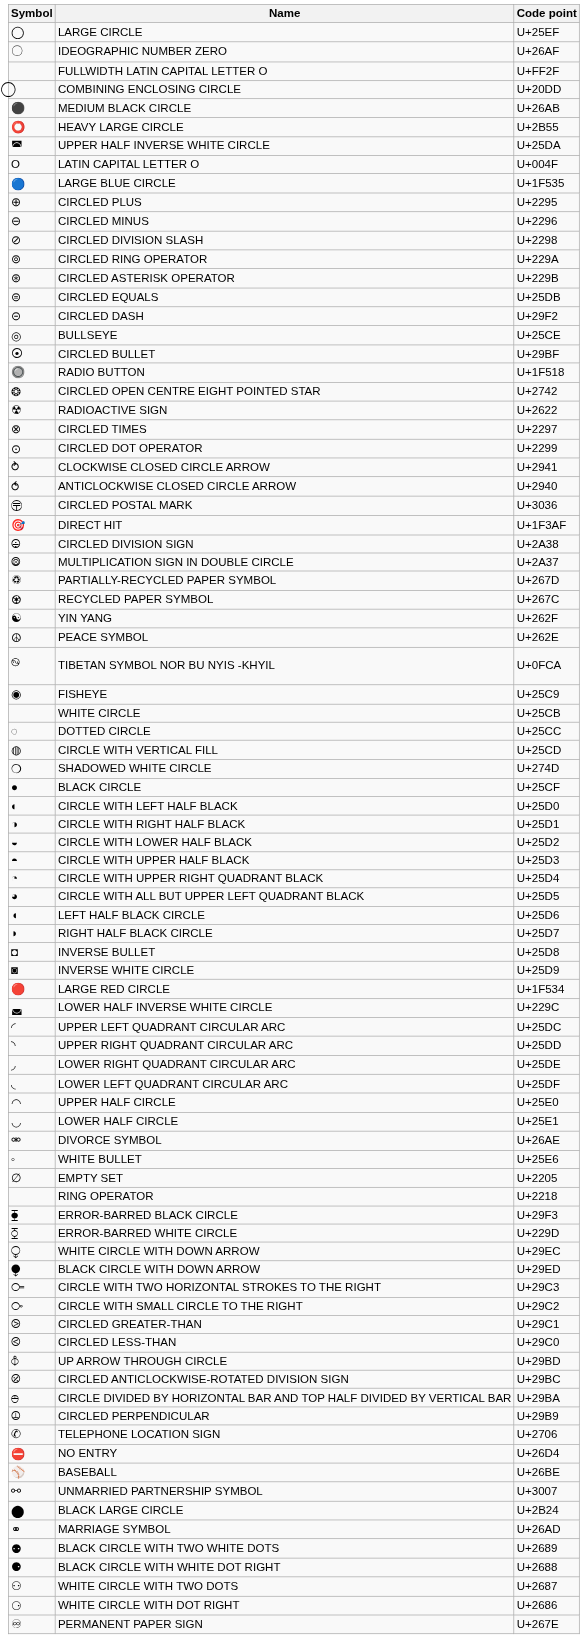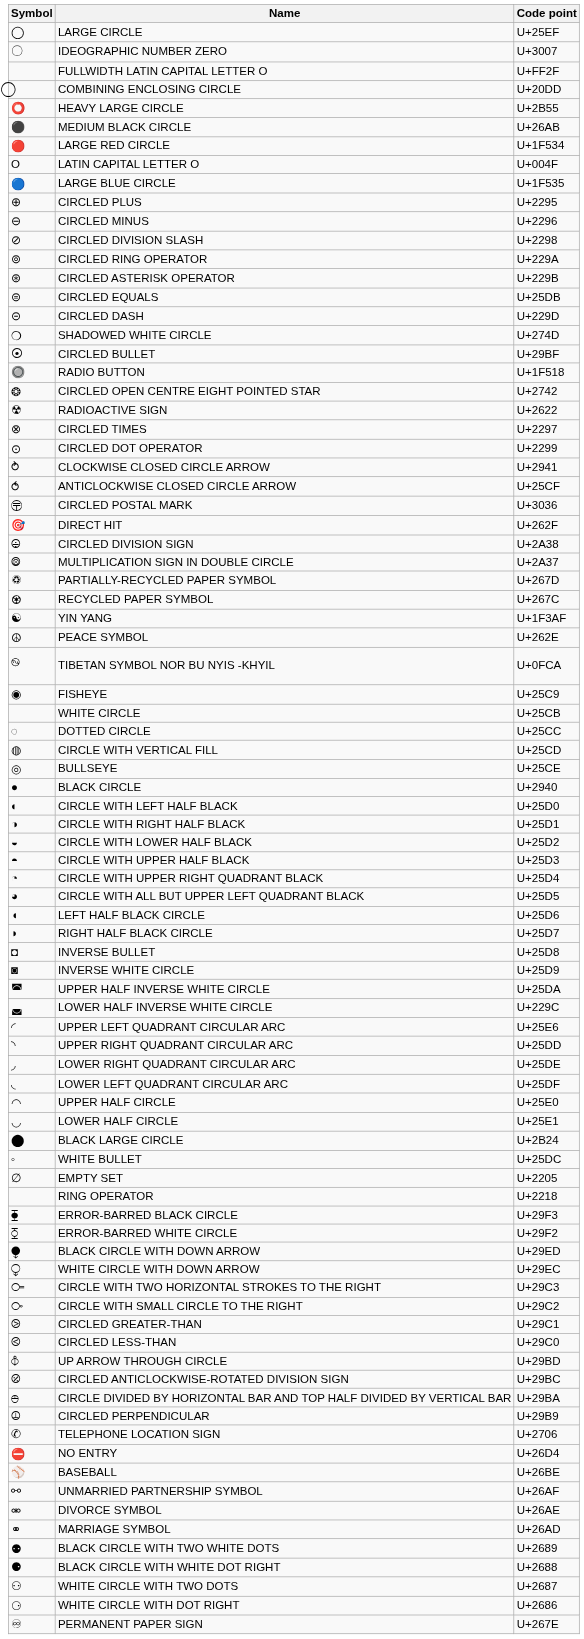 <table class="wikitable">
 <tr>
 <th>Symbol</th>
 <th>Name</th>
 <th>Code point</th>
 </tr>
 <tr>
 <td>◯</td>
 <td>LARGE CIRCLE</td>
 <td>U+25EF</td>
 </tr>
 <tr>
 <td>〇</td>
 <td>IDEOGRAPHIC NUMBER ZERO</td>
-<td>U+26AF</td>
+<td>U+3007</td>
 </tr>
 <tr>
 <td></td>
 <td>FULLWIDTH LATIN CAPITAL LETTER O</td>
 <td>U+FF2F</td>
 </tr>
 <tr>
 <td>⃝</td>
 <td>COMBINING ENCLOSING CIRCLE</td>
 <td>U+20DD</td>
 </tr>
 <tr>
+<td>⭕</td>
+<td>HEAVY LARGE CIRCLE</td>
+<td>U+2B55</td>
+</tr>
+<tr>
 <td>⚫</td>
 <td>MEDIUM BLACK CIRCLE</td>
 <td>U+26AB</td>
 </tr>
 <tr>
-<td>⭕</td>
-<td>HEAVY LARGE CIRCLE</td>
-<td>U+2B55</td>
-</tr>
-<tr>
-<td>◚</td>
-<td>UPPER HALF INVERSE WHITE CIRCLE</td>
-<td>U+25DA</td>
+<td>🔴</td>
+<td>LARGE RED CIRCLE</td>
+<td>U+1F534</td>
 </tr>
 <tr>
 <td>O</td>
 <td>LATIN CAPITAL LETTER O</td>
 <td>U+004F</td>
 </tr>
 <tr>
 <td>🔵</td>
 <td>LARGE BLUE CIRCLE</td>
 <td>U+1F535</td>
 </tr>
 <tr>
 <td>⊕</td>
 <td>CIRCLED PLUS</td>
 <td>U+2295</td>
 </tr>
 <tr>
 <td>⊖</td>
 <td>CIRCLED MINUS</td>
 <td>U+2296</td>
 </tr>
 <tr>
 <td>⊘</td>
 <td>CIRCLED DIVISION SLASH</td>
 <td>U+2298</td>
 </tr>
 <tr>
 <td>⊚</td>
 <td>CIRCLED RING OPERATOR</td>
 <td>U+229A</td>
 </tr>
 <tr>
 <td>⊛</td>
 <td>CIRCLED ASTERISK OPERATOR</td>
 <td>U+229B</td>
 </tr>
 <tr>
 <td>⊜</td>
 <td>CIRCLED EQUALS</td>
 <td>U+25DB</td>
 </tr>
 <tr>
 <td>⊝</td>
 <td>CIRCLED DASH</td>
-<td>U+29F2</td>
+<td>U+229D</td>
 </tr>
 <tr>
-<td>◎</td>
-<td>BULLSEYE</td>
-<td>U+25CE</td>
+<td>❍</td>
+<td>SHADOWED WHITE CIRCLE</td>
+<td>U+274D</td>
 </tr>
 <tr>
 <td>⦿</td>
 <td>CIRCLED BULLET</td>
 <td>U+29BF</td>
 </tr>
 <tr>
 <td>🔘</td>
 <td>RADIO BUTTON</td>
 <td>U+1F518</td>
 </tr>
 <tr>
 <td>❂</td>
 <td>CIRCLED OPEN CENTRE EIGHT POINTED STAR</td>
 <td>U+2742</td>
 </tr>
 <tr>
 <td>☢</td>
 <td>RADIOACTIVE SIGN</td>
 <td>U+2622</td>
 </tr>
 <tr>
 <td>⊗</td>
 <td>CIRCLED TIMES</td>
 <td>U+2297</td>
 </tr>
 <tr>
 <td>⊙</td>
 <td>CIRCLED DOT OPERATOR</td>
 <td>U+2299</td>
 </tr>
 <tr>
 <td>⥁</td>
 <td>CLOCKWISE CLOSED CIRCLE ARROW</td>
 <td>U+2941</td>
 </tr>
 <tr>
 <td>⥀</td>
 <td>ANTICLOCKWISE CLOSED CIRCLE ARROW</td>
-<td>U+2940</td>
+<td>U+25CF</td>
 </tr>
 <tr>
 <td>〶</td>
 <td>CIRCLED POSTAL MARK</td>
 <td>U+3036</td>
 </tr>
 <tr>
 <td>🎯</td>
 <td>DIRECT HIT</td>
-<td>U+1F3AF</td>
+<td>U+262F</td>
 </tr>
 <tr>
 <td>⨸</td>
 <td>CIRCLED DIVISION SIGN</td>
 <td>U+2A38</td>
 </tr>
 <tr>
 <td>⨷</td>
 <td>MULTIPLICATION SIGN IN DOUBLE CIRCLE</td>
 <td>U+2A37</td>
 </tr>
 <tr>
 <td>♽</td>
 <td>PARTIALLY-RECYCLED PAPER SYMBOL</td>
 <td>U+267D</td>
 </tr>
 <tr>
 <td>♼</td>
 <td>RECYCLED PAPER SYMBOL</td>
 <td>U+267C</td>
 </tr>
 <tr>
 <td>☯</td>
 <td>YIN YANG</td>
-<td>U+262F</td>
+<td>U+1F3AF</td>
 </tr>
 <tr>
 <td>☮</td>
 <td>PEACE SYMBOL</td>
 <td>U+262E</td>
 </tr>
 <tr>
 <td>࿊</td>
 <td>TIBETAN SYMBOL NOR BU NYIS -KHYIL</td>
 <td>U+0FCA</td>
 </tr>
 <tr>
 <td>◉</td>
 <td>FISHEYE</td>
 <td>U+25C9</td>
 </tr>
 <tr>
 <td></td>
 <td>WHITE CIRCLE</td>
 <td>U+25CB</td>
 </tr>
 <tr>
 <td>◌</td>
 <td>DOTTED CIRCLE</td>
 <td>U+25CC</td>
 </tr>
 <tr>
 <td>◍</td>
 <td>CIRCLE WITH VERTICAL FILL</td>
 <td>U+25CD</td>
 </tr>
 <tr>
-<td>❍</td>
-<td>SHADOWED WHITE CIRCLE</td>
-<td>U+274D</td>
+<td>◎</td>
+<td>BULLSEYE</td>
+<td>U+25CE</td>
 </tr>
 <tr>
 <td>●</td>
 <td>BLACK CIRCLE</td>
-<td>U+25CF</td>
+<td>U+2940</td>
 </tr>
 <tr>
 <td>◐</td>
 <td>CIRCLE WITH LEFT HALF BLACK</td>
 <td>U+25D0</td>
 </tr>
 <tr>
 <td>◑</td>
 <td>CIRCLE WITH RIGHT HALF BLACK</td>
 <td>U+25D1</td>
 </tr>
 <tr>
 <td>◒</td>
 <td>CIRCLE WITH LOWER HALF BLACK</td>
 <td>U+25D2</td>
 </tr>
 <tr>
 <td>◓</td>
 <td>CIRCLE WITH UPPER HALF BLACK</td>
 <td>U+25D3</td>
 </tr>
 <tr>
 <td>◔</td>
 <td>CIRCLE WITH UPPER RIGHT QUADRANT BLACK</td>
 <td>U+25D4</td>
 </tr>
 <tr>
 <td>◕</td>
 <td>CIRCLE WITH ALL BUT UPPER LEFT QUADRANT BLACK</td>
 <td>U+25D5</td>
 </tr>
 <tr>
 <td>◖</td>
 <td>LEFT HALF BLACK CIRCLE</td>
 <td>U+25D6</td>
 </tr>
 <tr>
 <td>◗</td>
 <td>RIGHT HALF BLACK CIRCLE</td>
 <td>U+25D7</td>
 </tr>
 <tr>
 <td>◘</td>
 <td>INVERSE BULLET</td>
 <td>U+25D8</td>
 </tr>
 <tr>
 <td>◙</td>
 <td>INVERSE WHITE CIRCLE</td>
 <td>U+25D9</td>
 </tr>
 <tr>
-<td>🔴</td>
-<td>LARGE RED CIRCLE</td>
-<td>U+1F534</td>
+<td>◚</td>
+<td>UPPER HALF INVERSE WHITE CIRCLE</td>
+<td>U+25DA</td>
 </tr>
 <tr>
 <td>◛</td>
 <td>LOWER HALF INVERSE WHITE CIRCLE</td>
 <td>U+229C</td>
 </tr>
 <tr>
 <td>◜</td>
 <td>UPPER LEFT QUADRANT CIRCULAR ARC</td>
-<td>U+25DC</td>
+<td>U+25E6</td>
 </tr>
 <tr>
 <td>◝</td>
 <td>UPPER RIGHT QUADRANT CIRCULAR ARC</td>
 <td>U+25DD</td>
 </tr>
 <tr>
 <td>◞</td>
 <td>LOWER RIGHT QUADRANT CIRCULAR ARC</td>
 <td>U+25DE</td>
 </tr>
 <tr>
 <td>◟</td>
 <td>LOWER LEFT QUADRANT CIRCULAR ARC</td>
 <td>U+25DF</td>
 </tr>
 <tr>
 <td>◠</td>
 <td>UPPER HALF CIRCLE</td>
 <td>U+25E0</td>
 </tr>
 <tr>
 <td>◡</td>
 <td>LOWER HALF CIRCLE</td>
 <td>U+25E1</td>
 </tr>
 <tr>
-<td>⚮</td>
-<td>DIVORCE SYMBOL</td>
-<td>U+26AE</td>
+<td>⬤</td>
+<td>BLACK LARGE CIRCLE</td>
+<td>U+2B24</td>
 </tr>
 <tr>
 <td>◦</td>
 <td>WHITE BULLET</td>
-<td>U+25E6</td>
+<td>U+25DC</td>
 </tr>
 <tr>
 <td>∅</td>
 <td>EMPTY SET</td>
 <td>U+2205</td>
 </tr>
 <tr>
 <td></td>
 <td>RING OPERATOR</td>
 <td>U+2218</td>
 </tr>
 <tr>
 <td>⧳</td>
 <td>ERROR-BARRED BLACK CIRCLE</td>
 <td>U+29F3</td>
 </tr>
 <tr>
 <td>⧲</td>
 <td>ERROR-BARRED WHITE CIRCLE</td>
-<td>U+229D</td>
+<td>U+29F2</td>
+</tr>
+<tr>
+<td>⧭</td>
+<td>BLACK CIRCLE WITH DOWN ARROW</td>
+<td>U+29ED</td>
 </tr>
 <tr>
 <td>⧬</td>
 <td>WHITE CIRCLE WITH DOWN ARROW</td>
 <td>U+29EC</td>
-</tr>
-<tr>
-<td>⧭</td>
-<td>BLACK CIRCLE WITH DOWN ARROW</td>
-<td>U+29ED</td>
 </tr>
 <tr>
 <td>⧃</td>
 <td>CIRCLE WITH TWO HORIZONTAL STROKES TO THE RIGHT</td>
 <td>U+29C3</td>
 </tr>
 <tr>
 <td>⧂</td>
 <td>CIRCLE WITH SMALL CIRCLE TO THE RIGHT</td>
 <td>U+29C2</td>
 </tr>
 <tr>
 <td>⧁</td>
 <td>CIRCLED GREATER-THAN</td>
 <td>U+29C1</td>
 </tr>
 <tr>
 <td>⧀</td>
 <td>CIRCLED LESS-THAN</td>
 <td>U+29C0</td>
 </tr>
 <tr>
 <td>⦽</td>
 <td>UP ARROW THROUGH CIRCLE</td>
 <td>U+29BD</td>
 </tr>
 <tr>
 <td>⦼</td>
 <td>CIRCLED ANTICLOCKWISE-ROTATED DIVISION SIGN</td>
 <td>U+29BC</td>
 </tr>
 <tr>
 <td>⦺</td>
 <td>CIRCLE DIVIDED BY HORIZONTAL BAR AND TOP HALF DIVIDED BY VERTICAL BAR</td>
 <td>U+29BA</td>
 </tr>
 <tr>
 <td>⦹</td>
 <td>CIRCLED PERPENDICULAR</td>
 <td>U+29B9</td>
 </tr>
 <tr>
 <td>✆</td>
 <td>TELEPHONE LOCATION SIGN</td>
 <td>U+2706</td>
 </tr>
 <tr>
 <td>⛔</td>
 <td>NO ENTRY</td>
 <td>U+26D4</td>
 </tr>
 <tr>
 <td>⚾</td>
 <td>BASEBALL</td>
 <td>U+26BE</td>
 </tr>
 <tr>
 <td>⚯</td>
 <td>UNMARRIED PARTNERSHIP SYMBOL</td>
-<td>U+3007</td>
+<td>U+26AF</td>
 </tr>
 <tr>
-<td>⬤</td>
-<td>BLACK LARGE CIRCLE</td>
-<td>U+2B24</td>
+<td>⚮</td>
+<td>DIVORCE SYMBOL</td>
+<td>U+26AE</td>
 </tr>
 <tr>
 <td>⚭</td>
 <td>MARRIAGE SYMBOL</td>
 <td>U+26AD</td>
 </tr>
 <tr>
 <td>⚉</td>
 <td>BLACK CIRCLE WITH TWO WHITE DOTS</td>
 <td>U+2689</td>
 </tr>
 <tr>
 <td>⚈</td>
 <td>BLACK CIRCLE WITH WHITE DOT RIGHT</td>
 <td>U+2688</td>
 </tr>
 <tr>
 <td>⚇</td>
 <td>WHITE CIRCLE WITH TWO DOTS</td>
 <td>U+2687</td>
 </tr>
 <tr>
 <td>⚆</td>
 <td>WHITE CIRCLE WITH DOT RIGHT</td>
 <td>U+2686</td>
 </tr>
 <tr>
 <td>♾</td>
 <td>PERMANENT PAPER SIGN</td>
 <td>U+267E</td>
 </tr>
 </table>
